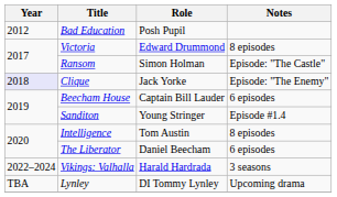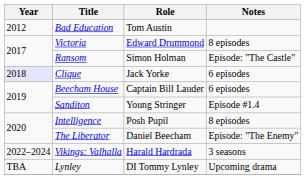 <table class="wikitable sortable">
 <tr>
 <th>Year</th>
 <th>Title</th>
 <th>Role</th>
 <th class="unsortable">Notes</th>
 </tr>
 <tr>
 <td>2012</td>
 <td><em><a href='#'>Bad Education</a></em></td>
-<td>Posh Pupil</td>
+<td>Tom Austin</td>
 <td></td>
 </tr>
 <tr>
 <td rowspan="2">2017</td>
 <td><em><a href='#'>Victoria</a></em></td>
 <td><a href='#'>Edward Drummond</a></td>
 <td>8 episodes</td>
 </tr>
 <tr>
 <td><em><a href='#'>Ransom</a></em></td>
 <td>Simon Holman</td>
 <td>Episode: "The Castle"</td>
 </tr>
 <tr>
 <td style="background: lavender;">2018</td>
 <td><em><a href='#'>Clique</a></em></td>
 <td>Jack Yorke</td>
-<td>Episode: "The Enemy"</td>
+<td>6 episodes</td>
 </tr>
 <tr>
 <td rowspan="2">2019</td>
 <td><em><a href='#'>Beecham House</a></em></td>
 <td>Captain Bill Lauder</td>
 <td>6 episodes</td>
 </tr>
 <tr>
 <td><em><a href='#'>Sanditon</a></em></td>
 <td>Young Stringer</td>
 <td>Episode #1.4</td>
 </tr>
 <tr>
 <td rowspan="2">2020</td>
 <td><em><a href='#'>Intelligence</a></em></td>
-<td>Tom Austin</td>
+<td>Posh Pupil</td>
 <td>8 episodes</td>
 </tr>
 <tr>
 <td><em><a href='#'>The Liberator</a></em></td>
 <td>Daniel Beecham</td>
-<td>6 episodes</td>
+<td>Episode: "The Enemy"</td>
 </tr>
 <tr>
 <td>2022–2024</td>
 <td><em><a href='#'>Vikings: Valhalla</a></em></td>
 <td><a href='#'>Harald Hardrada</a></td>
 <td>3 seasons</td>
 </tr>
 <tr>
 <td>TBA</td>
 <td><em>Lynley</em></td>
 <td>DI Tommy Lynley</td>
 <td>Upcoming drama</td>
 </tr>
 <tr>
 </tr>
 </table>
